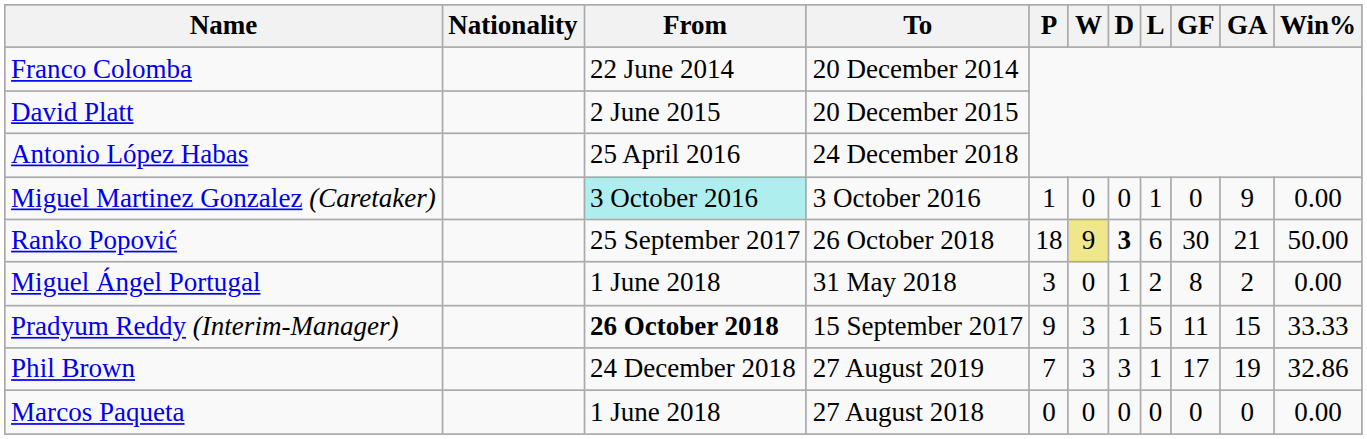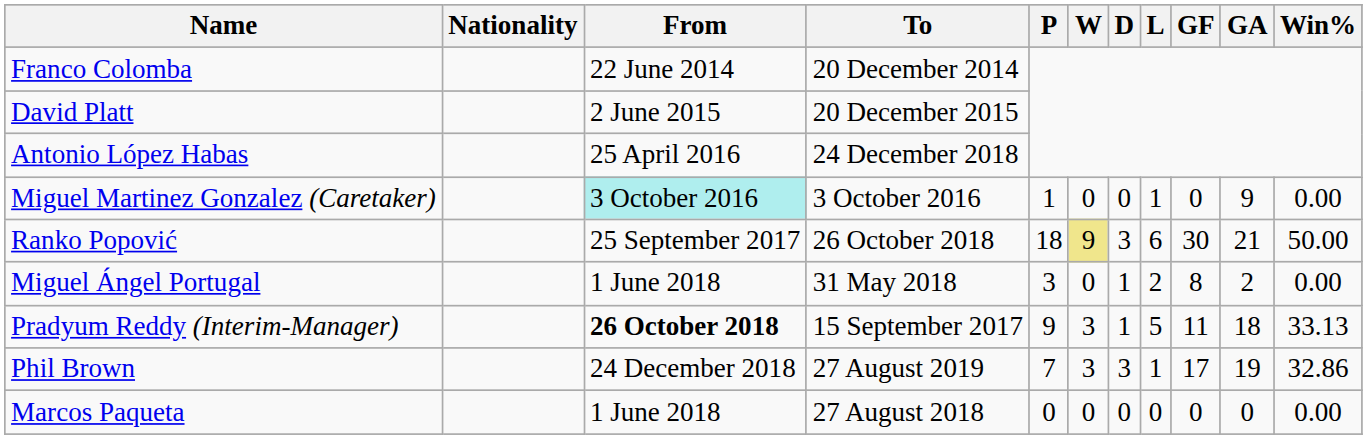 <table class="wikitable plainrowheaders sortable" style="text-align:center">
 <tr>
 <th>Name</th>
 <th>Nationality</th>
 <th>From</th>
 <th class="unsortable">To</th>
 <th>P</th>
 <th>W</th>
 <th>D</th>
 <th>L</th>
 <th>GF</th>
 <th>GA</th>
 <th>Win%</th>
 </tr>
 <tr>
 <td scope=row style=text-align:left><a href='#'>Franco Colomba</a></td>
 <td align=left></td>
 <td align=left>22 June 2014</td>
 <td align=left>20 December 2014<br></td>
 </tr>
 <tr>
 <td scope=row style=text-align:left><a href='#'>David Platt</a></td>
 <td align=left></td>
 <td align=left>2 June 2015</td>
 <td align=left>20 December 2015<br></td>
 </tr>
 <tr>
 <td scope=row style=text-align:left><a href='#'>Antonio López Habas</a></td>
 <td align=left></td>
 <td align=left>25 April 2016</td>
 <td align=left>24 December 2018</td>
 </tr>
 <tr>
 <td scope=row style=text-align:left><a href='#'>Miguel Martinez Gonzalez</a> <em>(Caretaker)</em></td>
 <td align=left></td>
 <td align=left style="background: paleturquoise;">3 October 2016</td>
 <td align=left>3 October 2016</td>
 <td>1</td>
 <td>0</td>
 <td>0</td>
 <td>1</td>
 <td>0</td>
 <td>9</td>
 <td>0.00</td>
 </tr>
 <tr>
 <td scope=row style=text-align:left><a href='#'>Ranko Popović</a></td>
 <td align=left></td>
 <td align=left>25 September 2017</td>
 <td align=left>26 October 2018</td>
 <td>18</td>
 <td style="background: khaki;">9</td>
-<td><strong>3</strong></td>
+<td>3</td>
 <td>6</td>
 <td>30</td>
 <td>21</td>
 <td>50.00</td>
 </tr>
 <tr>
 <td scope=row style=text-align:left><a href='#'>Miguel Ángel Portugal</a></td>
 <td align=left></td>
 <td align=left>1 June 2018</td>
 <td align=left>31 May 2018</td>
 <td>3</td>
 <td>0</td>
 <td>1</td>
 <td>2</td>
 <td>8</td>
 <td>2</td>
 <td>0.00</td>
 </tr>
 <tr>
 <td scope=row style=text-align:left><a href='#'>Pradyum Reddy</a> <em>(Interim-Manager)</em></td>
 <td align=left></td>
 <td align=left><strong>26 October 2018</strong></td>
 <td align=left>15 September 2017<br></td>
 <td>9</td>
 <td>3</td>
 <td>1</td>
 <td>5</td>
 <td>11</td>
-<td>15</td>
-<td>33.33</td>
+<td>18</td>
+<td>33.13</td>
 </tr>
 <tr>
 <td scope=row style=text-align:left><a href='#'>Phil Brown</a></td>
 <td align=left></td>
 <td align=left>24 December 2018</td>
 <td align=left>27 August 2019</td>
 <td>7</td>
 <td>3</td>
 <td>3</td>
 <td>1</td>
 <td>17</td>
 <td>19</td>
 <td>32.86</td>
 </tr>
 <tr>
 <td scope=row style=text-align:left><a href='#'>Marcos Paqueta</a></td>
 <td align=left></td>
 <td align=left>1 June 2018</td>
 <td align=left>27 August 2018</td>
 <td>0</td>
 <td>0</td>
 <td>0</td>
 <td>0</td>
 <td>0</td>
 <td>0</td>
 <td>0.00</td>
 </tr>
 </table>
